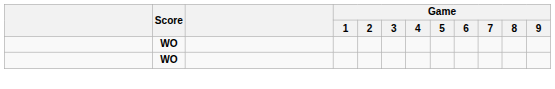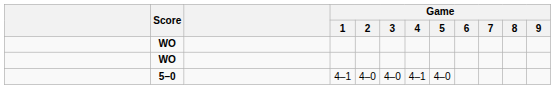 <table class="wikitable" style="text-align: center;">
 <tr>
 <th rowspan=2 align="right" width="270"></th>
 <th rowspan=2 width="45">Score</th>
 <th rowspan=2 align="left" width="270"></th>
 <th colspan=9>Game</th>
 </tr>
 <tr>
 <th width="35">1</th>
 <th width="35">2</th>
 <th width="35">3</th>
 <th width="35">4</th>
 <th width="35">5</th>
 <th width="35">6</th>
 <th width="35">7</th>
 <th width="35">8</th>
 <th width="35">9</th>
 </tr>
 <tr>
 <td align=left><strong><br></strong></td>
 <td align=center><strong>WO</strong></td>
 <td align=left><br></td>
 <td></td>
 <td></td>
 <td></td>
 <td></td>
 <td></td>
 <td></td>
 <td></td>
 <td></td>
 <td></td>
 </tr>
 <tr>
 <td align=left><br></td>
 <td align=center><strong>WO</strong></td>
 <td align=left><strong><br></strong></td>
 <td></td>
 <td></td>
 <td></td>
 <td></td>
 <td></td>
 <td></td>
 <td></td>
 <td></td>
 <td></td>
 </tr>
+<tr>
+<td align=left><strong><br></strong></td>
+<td align=center><strong>5–0</strong></td>
+<td align=left><br></td>
+<td>4–1</td>
+<td>4–0</td>
+<td>4–0</td>
+<td>4–1</td>
+<td>4–0</td>
+<td></td>
+<td></td>
+<td></td>
+<td></td>
+</tr>
 </table>
